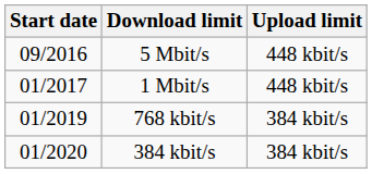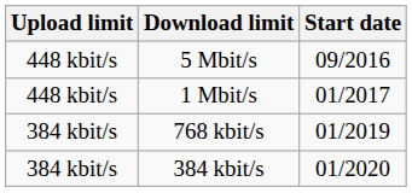 <table class="wikitable" style="text-align:center">
 <tr>
+<th>Upload limit</th>
+<th>Download limit</th>
 <th>Start date</th>
-<th>Download limit</th>
-<th>Upload limit</th>
 </tr>
 <tr>
+<td>448 kbit/s</td>
+<td>5 Mbit/s</td>
 <td>09/2016</td>
-<td>5 Mbit/s</td>
-<td>448 kbit/s</td>
 </tr>
 <tr>
+<td>448 kbit/s</td>
+<td>1 Mbit/s</td>
 <td>01/2017</td>
-<td>1 Mbit/s</td>
-<td>448 kbit/s</td>
 </tr>
 <tr>
+<td>384 kbit/s</td>
+<td>768 kbit/s</td>
 <td>01/2019</td>
-<td>768 kbit/s</td>
-<td>384 kbit/s</td>
 </tr>
 <tr>
-<td>01/2020</td>
 <td>384 kbit/s</td>
 <td>384 kbit/s</td>
+<td>01/2020</td>
 </tr>
 </table>
